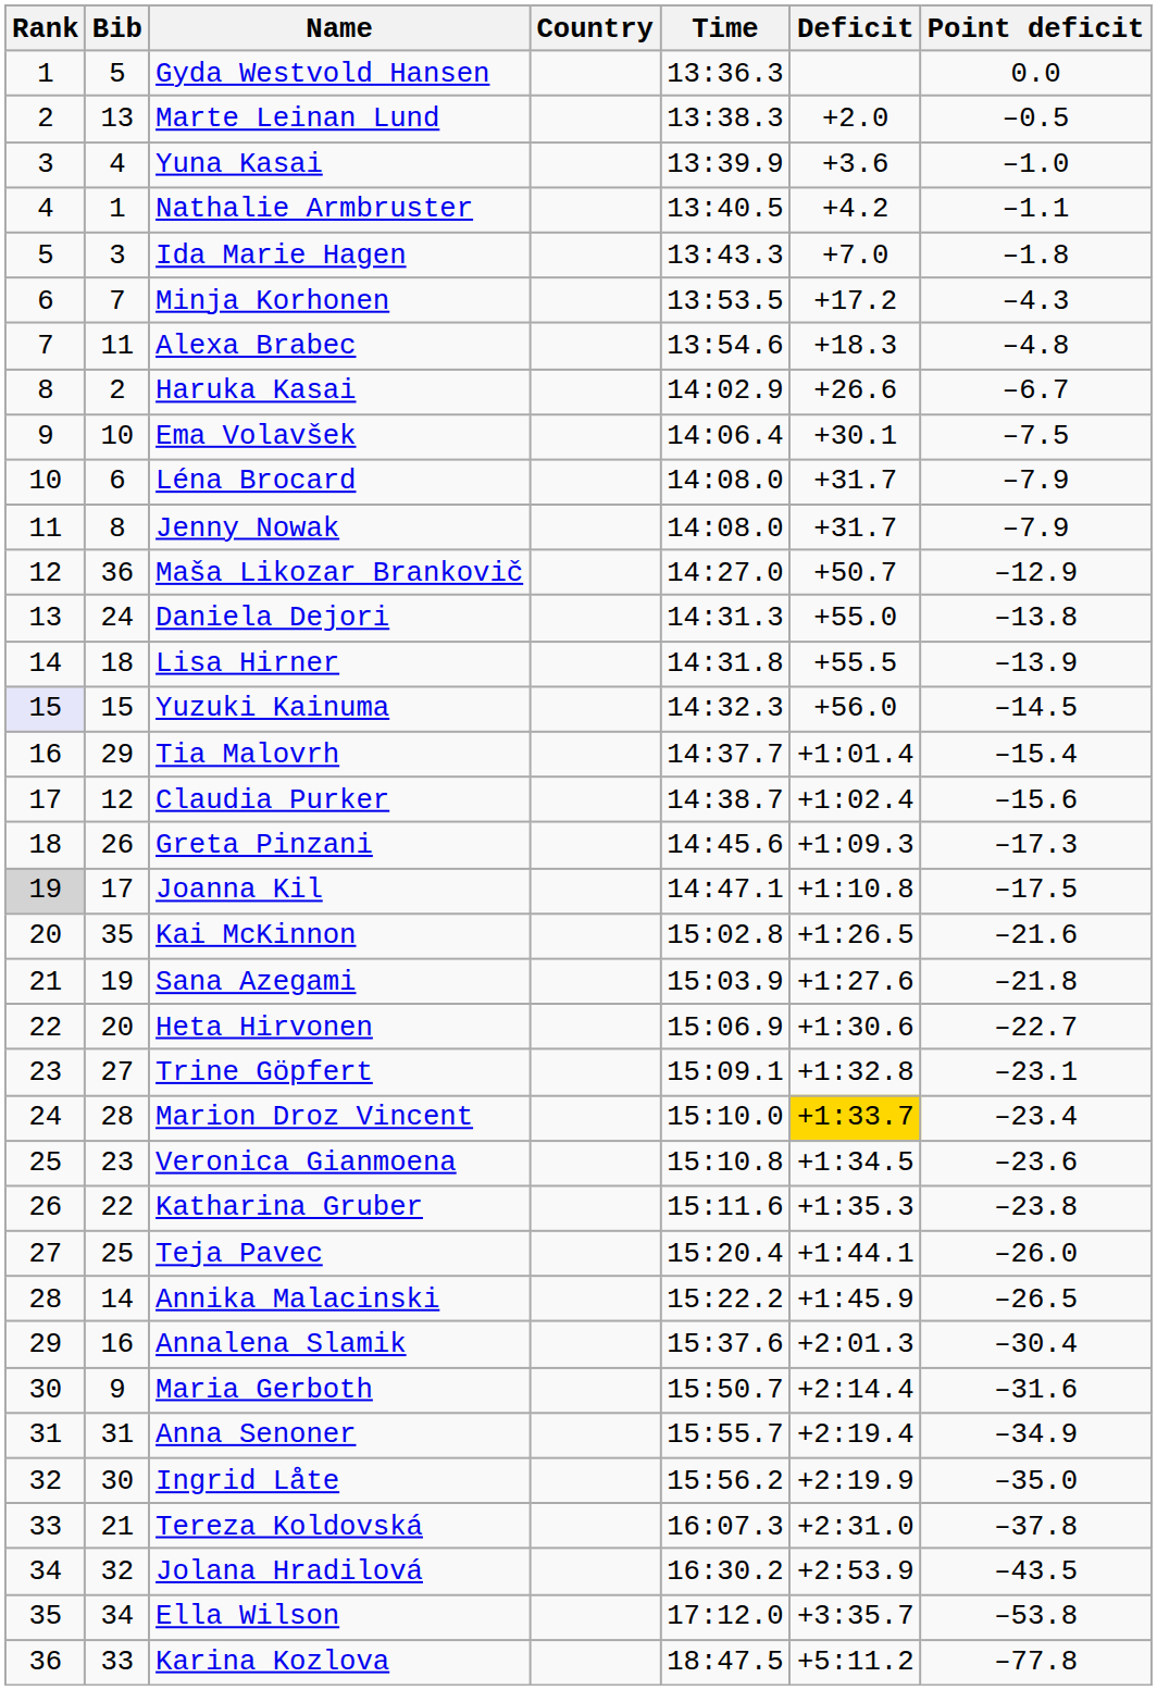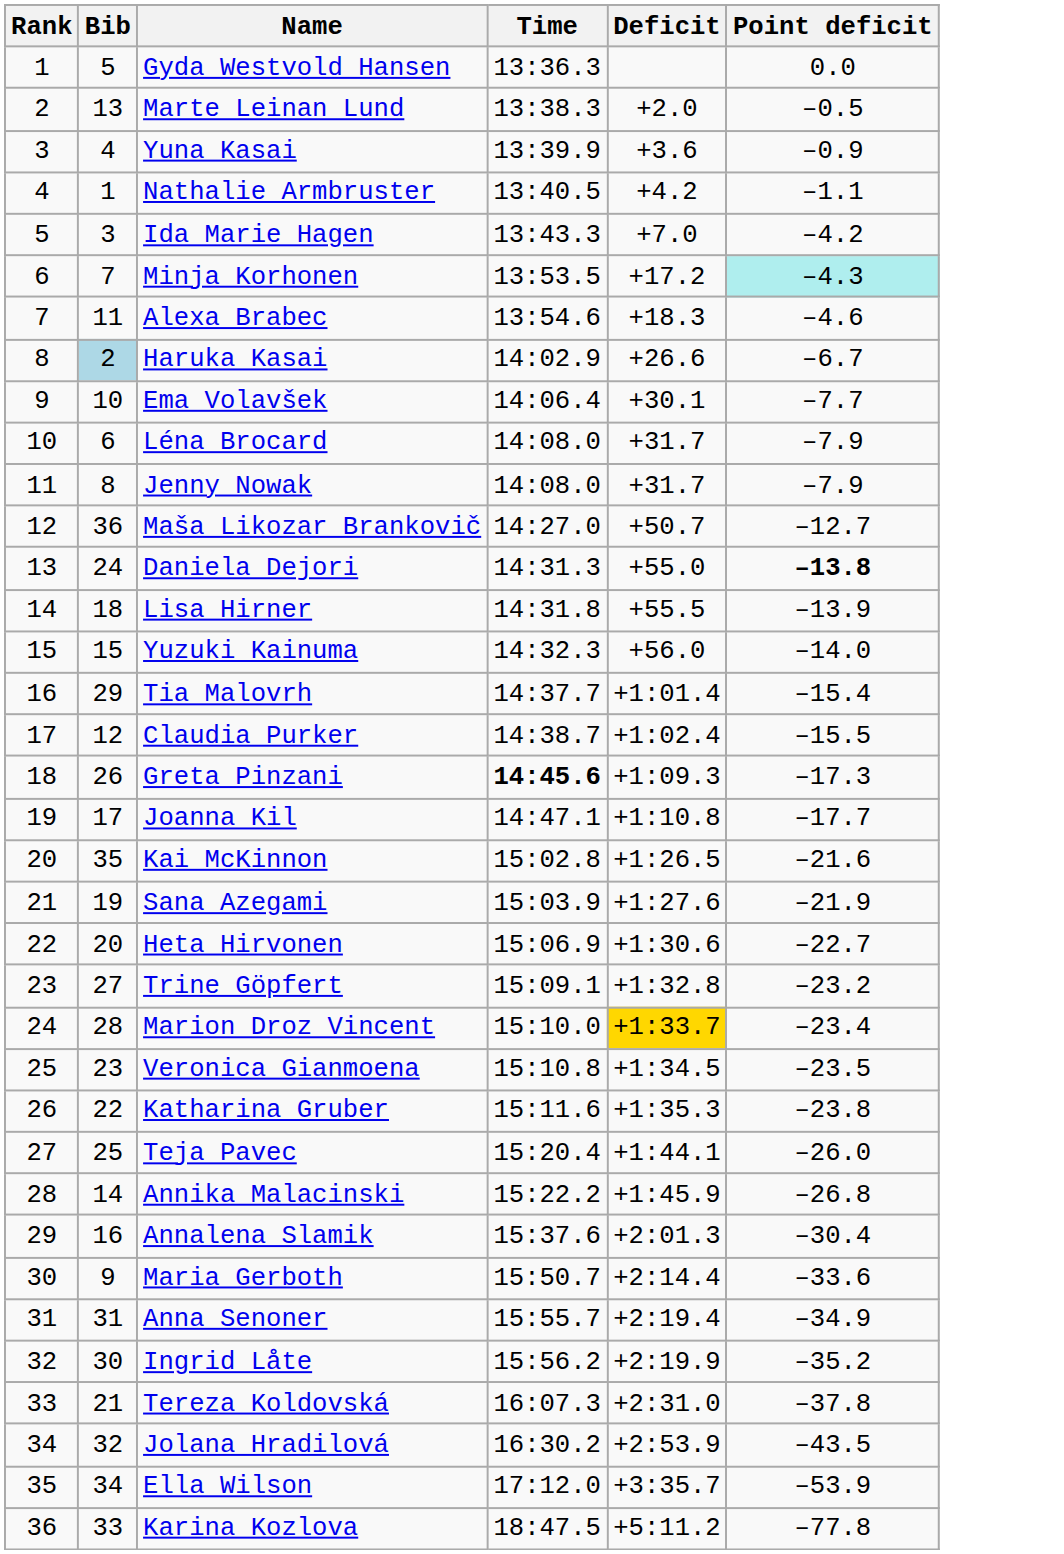 <table class="wikitable sortable" style="text-align:center">
 <tr>
 <th>Rank</th>
 <th>Bib</th>
 <th>Name</th>
-<th>Country</th>
 <th>Time</th>
 <th>Deficit</th>
 <th>Point deficit</th>
 </tr>
 <tr>
 <td>1</td>
 <td>5</td>
 <td align=left><a href='#'>Gyda Westvold Hansen</a></td>
-<td align=left></td>
 <td>13:36.3</td>
 <td></td>
 <td>0.0</td>
 </tr>
 <tr>
 <td>2</td>
 <td>13</td>
 <td align=left><a href='#'>Marte Leinan Lund</a></td>
-<td align=left></td>
 <td>13:38.3</td>
 <td>+2.0</td>
 <td>–0.5</td>
 </tr>
 <tr>
 <td>3</td>
 <td>4</td>
 <td align=left><a href='#'>Yuna Kasai</a></td>
-<td align=left></td>
 <td>13:39.9</td>
 <td>+3.6</td>
-<td>–1.0</td>
+<td>–0.9</td>
 </tr>
 <tr>
 <td>4</td>
 <td>1</td>
 <td align=left><a href='#'>Nathalie Armbruster</a></td>
-<td align=left></td>
 <td>13:40.5</td>
 <td>+4.2</td>
 <td>–1.1</td>
 </tr>
 <tr>
 <td>5</td>
 <td>3</td>
 <td align=left><a href='#'>Ida Marie Hagen</a></td>
-<td align=left></td>
 <td>13:43.3</td>
 <td>+7.0</td>
-<td>–1.8</td>
+<td>–4.2</td>
 </tr>
 <tr>
 <td>6</td>
 <td>7</td>
 <td align=left><a href='#'>Minja Korhonen</a></td>
-<td align=left></td>
 <td>13:53.5</td>
 <td>+17.2</td>
-<td>–4.3</td>
+<td style="background: paleturquoise;">–4.3</td>
 </tr>
 <tr>
 <td>7</td>
 <td>11</td>
 <td align=left><a href='#'>Alexa Brabec</a></td>
-<td align=left></td>
 <td>13:54.6</td>
 <td>+18.3</td>
-<td>–4.8</td>
+<td>–4.6</td>
 </tr>
 <tr>
 <td>8</td>
-<td>2</td>
+<td style="background: lightblue;">2</td>
 <td align=left><a href='#'>Haruka Kasai</a></td>
-<td align=left></td>
 <td>14:02.9</td>
 <td>+26.6</td>
 <td>–6.7</td>
 </tr>
 <tr>
 <td>9</td>
 <td>10</td>
 <td align=left><a href='#'>Ema Volavšek</a></td>
-<td align=left></td>
 <td>14:06.4</td>
 <td>+30.1</td>
-<td>–7.5</td>
+<td>–7.7</td>
 </tr>
 <tr>
 <td>10</td>
 <td>6</td>
 <td align=left><a href='#'>Léna Brocard</a></td>
-<td align=left></td>
 <td>14:08.0</td>
 <td>+31.7</td>
 <td>–7.9</td>
 </tr>
 <tr>
 <td>11</td>
 <td>8</td>
 <td align=left><a href='#'>Jenny Nowak</a></td>
-<td align=left></td>
 <td>14:08.0</td>
 <td>+31.7</td>
 <td>–7.9</td>
 </tr>
 <tr>
 <td>12</td>
 <td>36</td>
 <td align=left><a href='#'>Maša Likozar Brankovič</a></td>
-<td align=left></td>
 <td>14:27.0</td>
 <td>+50.7</td>
-<td>–12.9</td>
+<td>–12.7</td>
 </tr>
 <tr>
 <td>13</td>
 <td>24</td>
 <td align=left><a href='#'>Daniela Dejori</a></td>
-<td align=left></td>
 <td>14:31.3</td>
 <td>+55.0</td>
-<td>–13.8</td>
+<td><strong>–13.8</strong></td>
 </tr>
 <tr>
 <td>14</td>
 <td>18</td>
 <td align=left><a href='#'>Lisa Hirner</a></td>
-<td align=left></td>
 <td>14:31.8</td>
 <td>+55.5</td>
 <td>–13.9</td>
 </tr>
 <tr>
-<td style="background: lavender;">15</td>
+<td>15</td>
 <td>15</td>
 <td align=left><a href='#'>Yuzuki Kainuma</a></td>
-<td align=left></td>
 <td>14:32.3</td>
 <td>+56.0</td>
-<td>–14.5</td>
+<td>–14.0</td>
 </tr>
 <tr>
 <td>16</td>
 <td>29</td>
 <td align=left><a href='#'>Tia Malovrh</a></td>
-<td align=left></td>
 <td>14:37.7</td>
 <td>+1:01.4</td>
 <td>–15.4</td>
 </tr>
 <tr>
 <td>17</td>
 <td>12</td>
 <td align=left><a href='#'>Claudia Purker</a></td>
-<td align=left></td>
 <td>14:38.7</td>
 <td>+1:02.4</td>
-<td>–15.6</td>
+<td>–15.5</td>
 </tr>
 <tr>
 <td>18</td>
 <td>26</td>
 <td align=left><a href='#'>Greta Pinzani</a></td>
-<td align=left></td>
-<td>14:45.6</td>
+<td><strong>14:45.6</strong></td>
 <td>+1:09.3</td>
 <td>–17.3</td>
 </tr>
 <tr>
-<td style="background: lightgrey;">19</td>
+<td>19</td>
 <td>17</td>
 <td align=left><a href='#'>Joanna Kil</a></td>
-<td align=left></td>
 <td>14:47.1</td>
 <td>+1:10.8</td>
-<td>–17.5</td>
+<td>–17.7</td>
 </tr>
 <tr>
 <td>20</td>
 <td>35</td>
 <td align=left><a href='#'>Kai McKinnon</a></td>
-<td align=left></td>
 <td>15:02.8</td>
 <td>+1:26.5</td>
 <td>–21.6</td>
 </tr>
 <tr>
 <td>21</td>
 <td>19</td>
 <td align=left><a href='#'>Sana Azegami</a></td>
-<td align=left></td>
 <td>15:03.9</td>
 <td>+1:27.6</td>
-<td>–21.8</td>
+<td>–21.9</td>
 </tr>
 <tr>
 <td>22</td>
 <td>20</td>
 <td align=left><a href='#'>Heta Hirvonen</a></td>
-<td align=left></td>
 <td>15:06.9</td>
 <td>+1:30.6</td>
 <td>–22.7</td>
 </tr>
 <tr>
 <td>23</td>
 <td>27</td>
 <td align=left><a href='#'>Trine Göpfert</a></td>
-<td align=left></td>
 <td>15:09.1</td>
 <td>+1:32.8</td>
-<td>–23.1</td>
+<td>–23.2</td>
 </tr>
 <tr>
 <td>24</td>
 <td>28</td>
 <td align=left><a href='#'>Marion Droz Vincent</a></td>
-<td align=left></td>
 <td>15:10.0</td>
 <td style="background: gold;">+1:33.7</td>
 <td>–23.4</td>
 </tr>
 <tr>
 <td>25</td>
 <td>23</td>
 <td align=left><a href='#'>Veronica Gianmoena</a></td>
-<td align=left></td>
 <td>15:10.8</td>
 <td>+1:34.5</td>
-<td>–23.6</td>
+<td>–23.5</td>
 </tr>
 <tr>
 <td>26</td>
 <td>22</td>
 <td align=left><a href='#'>Katharina Gruber</a></td>
-<td align=left></td>
 <td>15:11.6</td>
 <td>+1:35.3</td>
 <td>–23.8</td>
 </tr>
 <tr>
 <td>27</td>
 <td>25</td>
 <td align=left><a href='#'>Teja Pavec</a></td>
-<td align=left></td>
 <td>15:20.4</td>
 <td>+1:44.1</td>
 <td>–26.0</td>
 </tr>
 <tr>
 <td>28</td>
 <td>14</td>
 <td align=left><a href='#'>Annika Malacinski</a></td>
-<td align=left></td>
 <td>15:22.2</td>
 <td>+1:45.9</td>
-<td>–26.5</td>
+<td>–26.8</td>
 </tr>
 <tr>
 <td>29</td>
 <td>16</td>
 <td align=left><a href='#'>Annalena Slamik</a></td>
-<td align=left></td>
 <td>15:37.6</td>
 <td>+2:01.3</td>
 <td>–30.4</td>
 </tr>
 <tr>
 <td>30</td>
 <td>9</td>
 <td align=left><a href='#'>Maria Gerboth</a></td>
-<td align=left></td>
 <td>15:50.7</td>
 <td>+2:14.4</td>
-<td>–31.6</td>
+<td>–33.6</td>
 </tr>
 <tr>
 <td>31</td>
 <td>31</td>
 <td align=left><a href='#'>Anna Senoner</a></td>
-<td align=left></td>
 <td>15:55.7</td>
 <td>+2:19.4</td>
 <td>–34.9</td>
 </tr>
 <tr>
 <td>32</td>
 <td>30</td>
 <td align=left><a href='#'>Ingrid Låte</a></td>
-<td align=left></td>
 <td>15:56.2</td>
 <td>+2:19.9</td>
-<td>–35.0</td>
+<td>–35.2</td>
 </tr>
 <tr>
 <td>33</td>
 <td>21</td>
 <td align=left><a href='#'>Tereza Koldovská</a></td>
-<td align=left></td>
 <td>16:07.3</td>
 <td>+2:31.0</td>
 <td>–37.8</td>
 </tr>
 <tr>
 <td>34</td>
 <td>32</td>
 <td align=left><a href='#'>Jolana Hradilová</a></td>
-<td align=left></td>
 <td>16:30.2</td>
 <td>+2:53.9</td>
 <td>–43.5</td>
 </tr>
 <tr>
 <td>35</td>
 <td>34</td>
 <td align=left><a href='#'>Ella Wilson</a></td>
-<td align=left></td>
 <td>17:12.0</td>
 <td>+3:35.7</td>
-<td>–53.8</td>
+<td>–53.9</td>
 </tr>
 <tr>
 <td>36</td>
 <td>33</td>
 <td align=left><a href='#'>Karina Kozlova</a></td>
-<td align=left></td>
 <td>18:47.5</td>
 <td>+5:11.2</td>
 <td>–77.8</td>
 </tr>
 </table>
